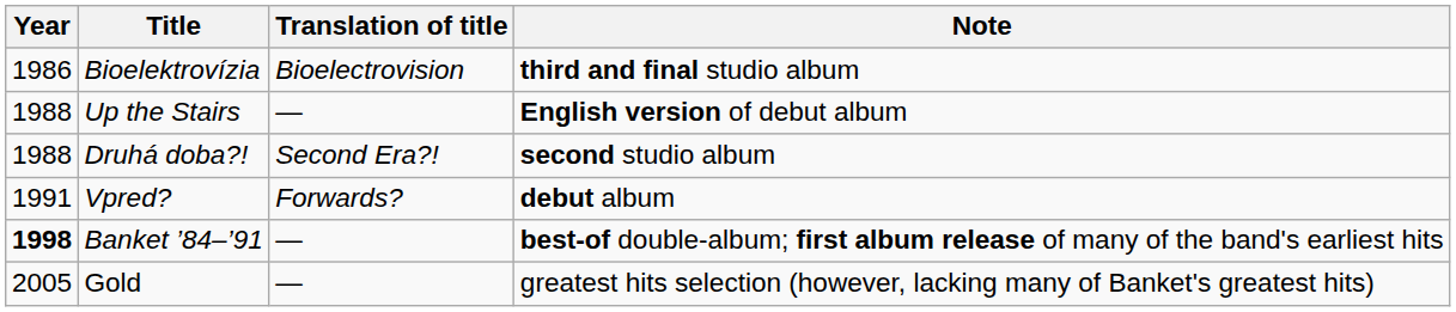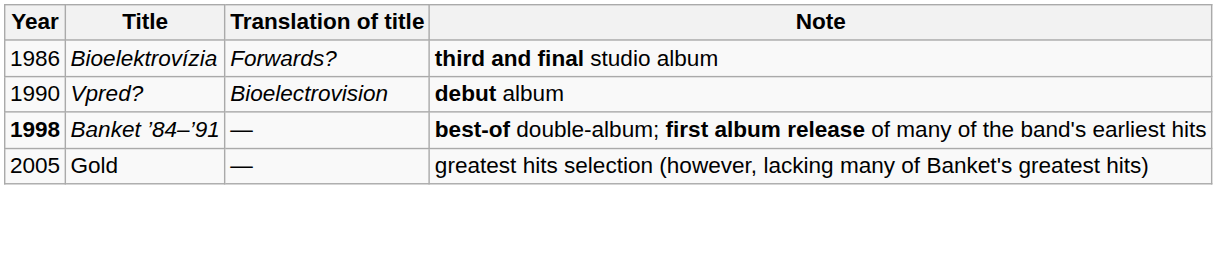 <table class="wikitable">
 <tr>
 <th bgcolor="#ebf5ff">Year</th>
 <th bgcolor="#ebf5ff">Title</th>
 <th bgcolor="#ebf5ff">Translation of title</th>
 <th bgcolor="#ebf5ff">Note</th>
 </tr>
 <tr>
 <td>1986</td>
 <td><em>Bioelektrovízia</em></td>
-<td><em>Bioelectrovision</em></td>
+<td><em>Forwards?</em></td>
 <td><strong>third and final</strong> studio album</td>
 </tr>
 <tr>
-<td>1988</td>
-<td><em>Up the Stairs</em></td>
-<td>—</td>
-<td><strong>English version</strong> of debut album</td>
-</tr>
-<tr>
-<td>1988</td>
-<td><em>Druhá doba?!</em></td>
-<td><em>Second Era?!</em></td>
-<td><strong>second</strong> studio album</td>
-</tr>
-<tr>
-<td>1991</td>
+<td>1990</td>
 <td><em>Vpred?</em></td>
-<td><em>Forwards?</em></td>
+<td><em>Bioelectrovision</em></td>
 <td><strong>debut</strong> album</td>
 </tr>
 <tr>
 <td><strong>1998</strong></td>
 <td><em>Banket ’84–’91</em></td>
 <td>—</td>
 <td><strong>best-of</strong> double-album; <strong>first album release</strong> of many of the band's earliest hits</td>
 </tr>
 <tr>
 <td>2005</td>
 <td>Gold</td>
 <td>—</td>
 <td>greatest hits selection (however, lacking many of Banket's greatest hits)</td>
 </tr>
 </table>
